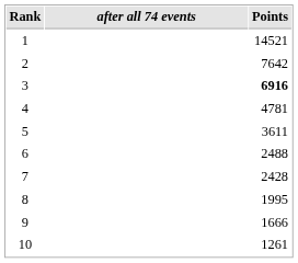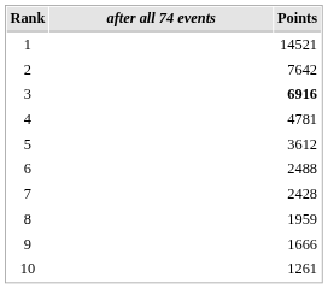 <table cellspacing="1" cellpadding="3" style="border:1px solid #AAAAAA; font-size:86%;">
 <tr bgcolor="#E4E4E4">
 <th style="border-bottom:1px solid #AAAAAA" width=10>Rank</th>
 <th style="border-bottom:1px solid #AAAAAA" width=200><em>after all 74 events</em></th>
 <th style="border-bottom:1px solid #AAAAAA" width=20 align=right>Points</th>
 </tr>
 <tr>
 <td align=center>1</td>
 <td><strong></strong></td>
 <td align=right>14521</td>
 </tr>
 <tr>
 <td align=center>2</td>
 <td></td>
 <td align=right>7642</td>
 </tr>
 <tr>
 <td align=center>3</td>
 <td></td>
 <td align=right><strong>6916</strong></td>
 </tr>
 <tr>
 <td align=center>4</td>
 <td></td>
 <td align=right>4781</td>
 </tr>
 <tr>
 <td align=center>5</td>
 <td></td>
-<td align=right>3611</td>
+<td align=right>3612</td>
 </tr>
 <tr>
 <td align=center>6</td>
 <td>  </td>
 <td align=right>2488</td>
 </tr>
 <tr>
 <td align=center>7</td>
 <td></td>
 <td align=right>2428</td>
 </tr>
 <tr>
 <td align=center>8</td>
 <td></td>
-<td align=right>1995</td>
+<td align=right>1959</td>
 </tr>
 <tr>
 <td align=center>9</td>
 <td></td>
 <td align=right>1666</td>
 </tr>
 <tr>
 <td align=center>10</td>
 <td></td>
 <td align=right>1261</td>
 </tr>
 </table>
